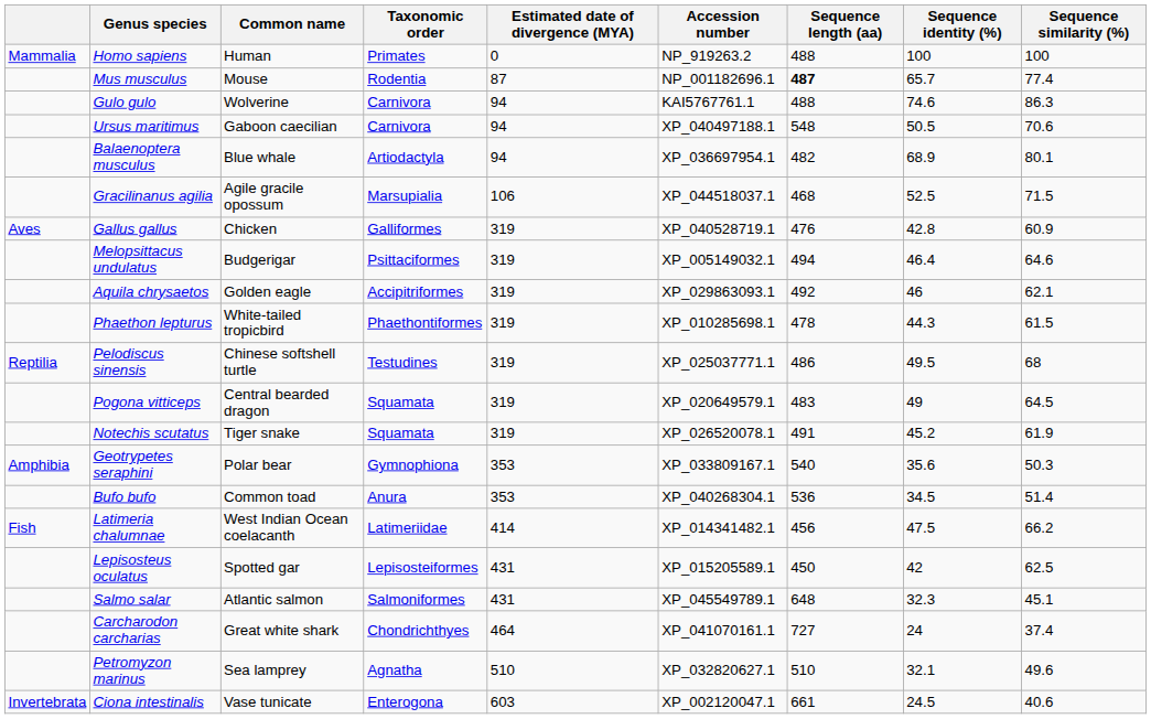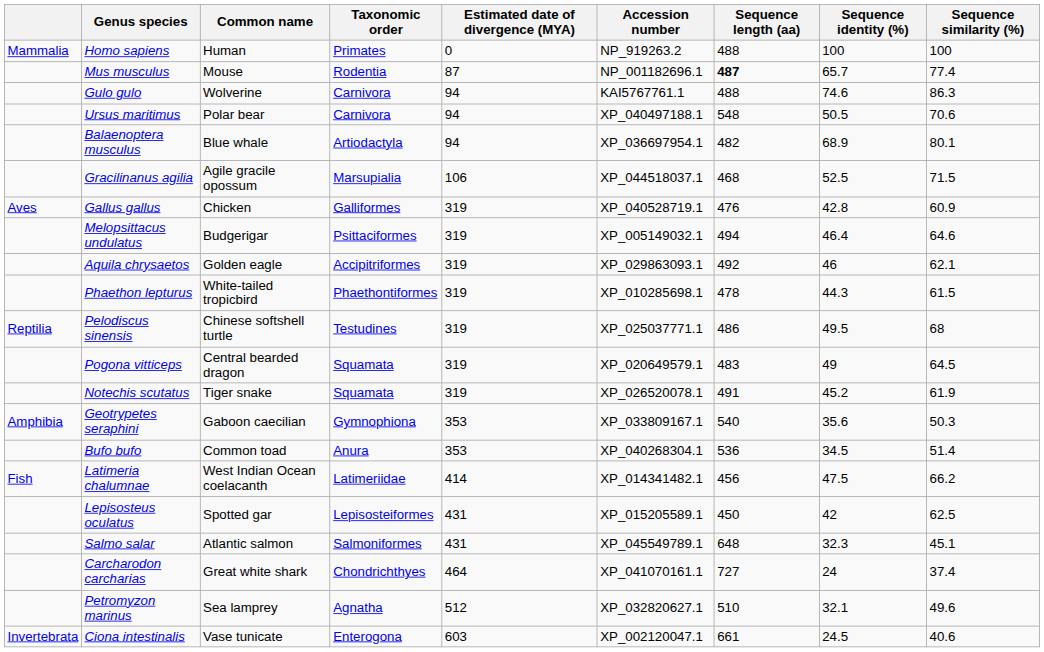 <table class="wikitable">
 <tr>
 <th></th>
 <th>Genus species</th>
 <th>Common name</th>
 <th>Taxonomic order</th>
 <th>Estimated date of divergence (MYA)</th>
 <th>Accession number</th>
 <th>Sequence length (aa)</th>
 <th>Sequence identity (%)</th>
 <th>Sequence similarity (%)</th>
 </tr>
 <tr>
 <td><a href='#'>Mammalia</a></td>
 <td><a href='#'><em>Homo sapiens</em></a></td>
 <td>Human</td>
 <td><a href='#'>Primates</a></td>
 <td>0</td>
 <td>NP_919263.2</td>
 <td>488</td>
 <td>100</td>
 <td>100</td>
 </tr>
 <tr>
 <td></td>
 <td><a href='#'><em>Mus musculus</em></a></td>
 <td>Mouse</td>
 <td><a href='#'>Rodentia</a></td>
 <td>87</td>
 <td>NP_001182696.1</td>
 <td><strong>487</strong></td>
 <td>65.7</td>
 <td>77.4</td>
 </tr>
 <tr>
 <td></td>
 <td><a href='#'><em>Gulo gulo</em></a></td>
 <td>Wolverine</td>
 <td><a href='#'>Carnivora</a></td>
 <td>94</td>
 <td>KAI5767761.1</td>
 <td>488</td>
 <td>74.6</td>
 <td>86.3</td>
 </tr>
 <tr>
 <td></td>
 <td><a href='#'><em>Ursus maritimus</em></a></td>
-<td>Gaboon caecilian</td>
+<td>Polar bear</td>
 <td><a href='#'>Carnivora</a></td>
 <td>94</td>
 <td>XP_040497188.1</td>
 <td>548</td>
 <td>50.5</td>
 <td>70.6</td>
 </tr>
 <tr>
 <td></td>
 <td><a href='#'><em>Balaenoptera musculus</em></a></td>
 <td>Blue whale</td>
 <td><a href='#'>Artiodactyla</a></td>
 <td>94</td>
 <td>XP_036697954.1</td>
 <td>482</td>
 <td>68.9</td>
 <td>80.1</td>
 </tr>
 <tr>
 <td></td>
 <td><a href='#'><em>Gracilinanus agilia</em></a></td>
 <td>Agile gracile opossum</td>
 <td><a href='#'>Marsupialia</a></td>
 <td>106</td>
 <td>XP_044518037.1</td>
 <td>468</td>
 <td>52.5</td>
 <td>71.5</td>
 </tr>
 <tr>
 <td><a href='#'>Aves</a></td>
 <td><a href='#'><em>Gallus gallus</em></a></td>
 <td>Chicken</td>
 <td><a href='#'>Galliformes</a></td>
 <td>319</td>
 <td>XP_040528719.1</td>
 <td>476</td>
 <td>42.8</td>
 <td>60.9</td>
 </tr>
 <tr>
 <td></td>
 <td><a href='#'><em>Melopsittacus undulatus</em></a></td>
 <td>Budgerigar</td>
 <td><a href='#'>Psittaciformes</a></td>
 <td>319</td>
 <td>XP_005149032.1</td>
 <td>494</td>
 <td>46.4</td>
 <td>64.6</td>
 </tr>
 <tr>
 <td></td>
 <td><a href='#'><em>Aquila chrysaetos</em></a></td>
 <td>Golden eagle</td>
 <td><a href='#'>Accipitriformes</a></td>
 <td>319</td>
 <td>XP_029863093.1</td>
 <td>492</td>
 <td>46</td>
 <td>62.1</td>
 </tr>
 <tr>
 <td></td>
 <td><a href='#'><em>Phaethon lepturus</em></a></td>
 <td>White-tailed tropicbird</td>
 <td><a href='#'>Phaethontiformes</a></td>
 <td>319</td>
 <td>XP_010285698.1</td>
 <td>478</td>
 <td>44.3</td>
 <td>61.5</td>
 </tr>
 <tr>
 <td><a href='#'>Reptilia</a></td>
 <td><a href='#'><em>Pelodiscus sinensis</em></a></td>
 <td>Chinese softshell turtle</td>
 <td><a href='#'>Testudines</a></td>
 <td>319</td>
 <td>XP_025037771.1</td>
 <td>486</td>
 <td>49.5</td>
 <td>68</td>
 </tr>
 <tr>
 <td></td>
 <td><a href='#'><em>Pogona vitticeps</em></a></td>
 <td>Central bearded dragon</td>
 <td><a href='#'>Squamata</a></td>
 <td>319</td>
 <td>XP_020649579.1</td>
 <td>483</td>
 <td>49</td>
 <td>64.5</td>
 </tr>
 <tr>
 <td></td>
 <td><a href='#'><em>Notechis scutatus</em></a></td>
 <td>Tiger snake</td>
 <td><a href='#'>Squamata</a></td>
 <td>319</td>
 <td>XP_026520078.1</td>
 <td>491</td>
 <td>45.2</td>
 <td>61.9</td>
 </tr>
 <tr>
 <td><a href='#'>Amphibia</a></td>
 <td><em><a href='#'>Geotrypetes seraphini</a></em></td>
-<td>Polar bear</td>
+<td>Gaboon caecilian</td>
 <td><a href='#'>Gymnophiona</a></td>
 <td>353</td>
 <td>XP_033809167.1</td>
 <td>540</td>
 <td>35.6</td>
 <td>50.3</td>
 </tr>
 <tr>
 <td></td>
 <td><em><a href='#'>Bufo bufo</a></em></td>
 <td>Common toad</td>
 <td><a href='#'>Anura</a></td>
 <td>353</td>
 <td>XP_040268304.1</td>
 <td>536</td>
 <td>34.5</td>
 <td>51.4</td>
 </tr>
 <tr>
 <td><a href='#'>Fish</a></td>
 <td><a href='#'><em>Latimeria chalumnae</em></a></td>
 <td>West Indian Ocean coelacanth</td>
 <td><a href='#'>Latimeriidae</a></td>
 <td>414</td>
 <td>XP_014341482.1</td>
 <td>456</td>
 <td>47.5</td>
 <td>66.2</td>
 </tr>
 <tr>
 <td></td>
 <td><a href='#'><em>Lepisosteus oculatus</em></a></td>
 <td>Spotted gar</td>
 <td><a href='#'>Lepisosteiformes</a></td>
 <td>431</td>
 <td>XP_015205589.1</td>
 <td>450</td>
 <td>42</td>
 <td>62.5</td>
 </tr>
 <tr>
 <td></td>
 <td><a href='#'><em>Salmo salar</em></a></td>
 <td>Atlantic salmon</td>
 <td><a href='#'>Salmoniformes</a></td>
 <td>431</td>
 <td>XP_045549789.1</td>
 <td>648</td>
 <td>32.3</td>
 <td>45.1</td>
 </tr>
 <tr>
 <td></td>
 <td><a href='#'><em>Carcharodon carcharias</em></a></td>
 <td>Great white shark</td>
 <td><a href='#'>Chondrichthyes</a></td>
 <td>464</td>
 <td>XP_041070161.1</td>
 <td>727</td>
 <td>24</td>
 <td>37.4</td>
 </tr>
 <tr>
 <td></td>
 <td><a href='#'><em>Petromyzon marinus</em></a></td>
 <td>Sea lamprey</td>
 <td><a href='#'>Agnatha</a></td>
-<td>510</td>
+<td>512</td>
 <td>XP_032820627.1</td>
 <td>510</td>
 <td>32.1</td>
 <td>49.6</td>
 </tr>
 <tr>
 <td><a href='#'>Invertebrata</a></td>
 <td><em><a href='#'>Ciona intestinalis</a></em></td>
 <td>Vase tunicate</td>
 <td><a href='#'>Enterogona</a></td>
 <td>603</td>
 <td>XP_002120047.1</td>
 <td>661</td>
 <td>24.5</td>
 <td>40.6</td>
 </tr>
 </table>
